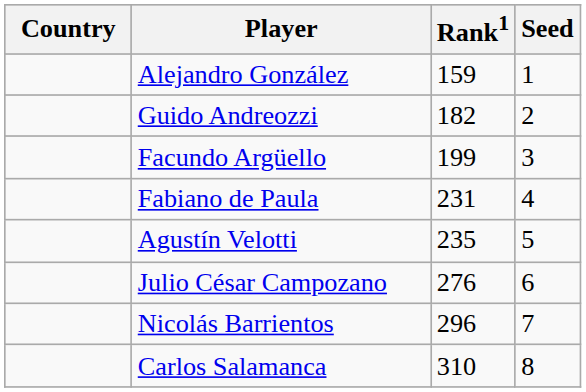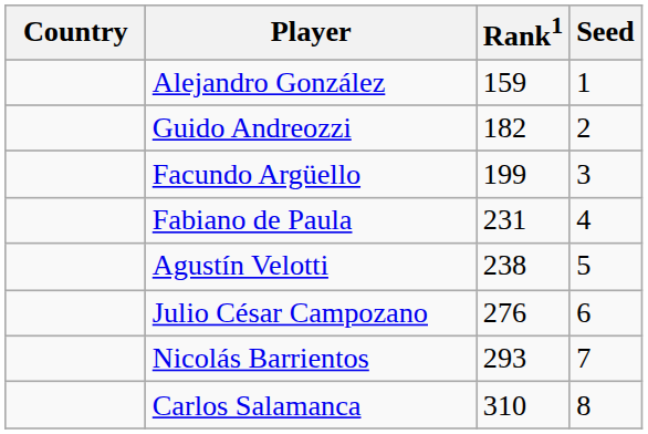 <table class="sortable wikitable">
 <tr>
 <th width="70">Country</th>
 <th width="175">Player</th>
 <th>Rank<sup>1</sup></th>
 <th>Seed</th>
 </tr>
 <tr>
 <td></td>
 <td><a href='#'>Alejandro González</a></td>
 <td>159</td>
 <td>1</td>
 </tr>
 <tr>
 <td></td>
 <td><a href='#'>Guido Andreozzi</a></td>
 <td>182</td>
 <td>2</td>
 </tr>
 <tr>
 <td></td>
 <td><a href='#'>Facundo Argüello</a></td>
 <td>199</td>
 <td>3</td>
 </tr>
 <tr>
 <td></td>
 <td><a href='#'>Fabiano de Paula</a></td>
 <td>231</td>
 <td>4</td>
 </tr>
 <tr>
 <td></td>
 <td><a href='#'>Agustín Velotti</a></td>
-<td>235</td>
+<td>238</td>
 <td>5</td>
 </tr>
 <tr>
 <td></td>
 <td><a href='#'>Julio César Campozano</a></td>
 <td>276</td>
 <td>6</td>
 </tr>
 <tr>
 <td></td>
 <td><a href='#'>Nicolás Barrientos</a></td>
-<td>296</td>
+<td>293</td>
 <td>7</td>
 </tr>
 <tr>
 <td></td>
 <td><a href='#'>Carlos Salamanca</a></td>
 <td>310</td>
 <td>8</td>
 </tr>
 </table>
